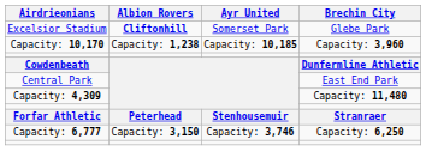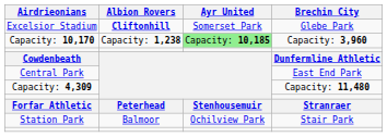 <table class="wikitable" style="text-align:center">
 <tr>
 <th><a href='#'>Airdrieonians</a></th>
 <th><a href='#'>Albion Rovers</a></th>
 <th><a href='#'>Ayr United</a></th>
 <th><a href='#'>Brechin City</a></th>
 </tr>
 <tr>
 <td><a href='#'>Excelsior Stadium</a></td>
 <td><strong><a href='#'>Cliftonhill</a></strong></td>
 <td><a href='#'>Somerset Park</a></td>
 <td><a href='#'>Glebe Park</a></td>
 </tr>
 <tr>
 <td>Capacity: <strong>10,170</strong></td>
 <td>Capacity: <strong>1,238</strong></td>
-<td>Capacity: <strong>10,185</strong></td>
+<td style="background: lightgreen;">Capacity: <strong>10,185</strong></td>
 <td>Capacity: <strong>3,960</strong></td>
 </tr>
 <tr>
 <td></td>
 <td></td>
 <td></td>
 <td></td>
 </tr>
 <tr>
 <th><a href='#'>Cowdenbeath</a></th>
 <th colspan=2 rowspan=4><br></th>
 <th><a href='#'>Dunfermline Athletic</a></th>
 </tr>
 <tr>
 <td><a href='#'>Central Park</a></td>
 <td><a href='#'>East End Park</a></td>
 </tr>
 <tr>
 <td>Capacity: <strong>4,309</strong></td>
 <td>Capacity: <strong>11,480</strong></td>
 </tr>
 <tr>
 <td></td>
 <td></td>
 </tr>
 <tr>
 <th><a href='#'>Forfar Athletic</a></th>
 <th><a href='#'>Peterhead</a></th>
 <th><a href='#'>Stenhousemuir</a></th>
 <th><a href='#'>Stranraer</a></th>
 </tr>
 <tr>
-<td>Capacity: <strong>6,777</strong></td>
-<td>Capacity:  <strong>3,150</strong></td>
-<td>Capacity: <strong>3,746</strong></td>
-<td>Capacity: <strong>6,250</strong></td>
+<td><a href='#'>Station Park</a></td>
+<td><a href='#'>Balmoor</a></td>
+<td><a href='#'>Ochilview Park</a></td>
+<td><a href='#'>Stair Park</a></td>
 </tr>
 <tr>
 <td></td>
 <td></td>
 <td></td>
 <td></td>
 </tr>
 </table>
